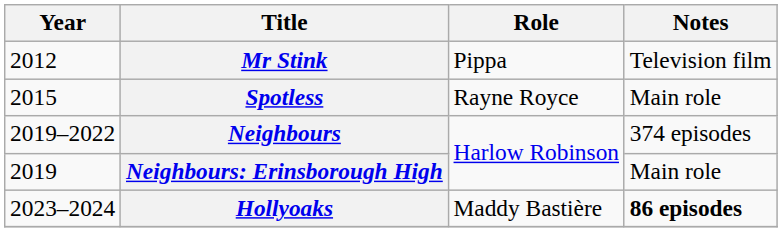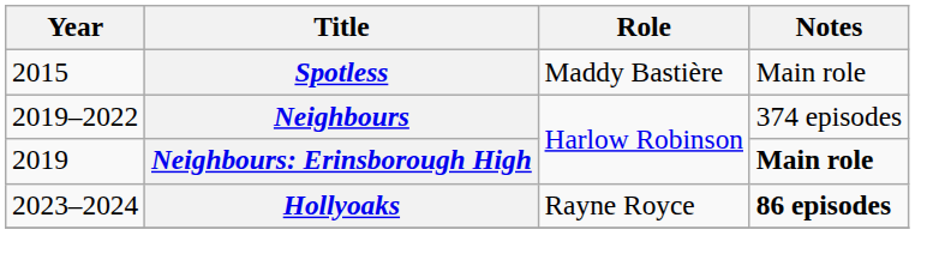 <table class="wikitable plainrowheaders sortable">
 <tr>
 <th scope="col">Year</th>
 <th scope="col">Title</th>
 <th scope="col">Role</th>
 <th class="unsortable">Notes</th>
 </tr>
 <tr>
-<td>2012</td>
-<th scope="row"><em><a href='#'>Mr Stink</a></em></th>
-<td>Pippa</td>
-<td>Television film</td>
-</tr>
-<tr>
 <td>2015</td>
 <th scope="row"><em><a href='#'>Spotless</a></em></th>
-<td>Rayne Royce</td>
+<td>Maddy Bastière</td>
 <td>Main role</td>
 </tr>
 <tr>
 <td>2019–2022</td>
 <th scope="row"><em><a href='#'>Neighbours</a></em></th>
 <td rowspan="2"><a href='#'>Harlow Robinson</a></td>
 <td>374 episodes</td>
 </tr>
 <tr>
 <td>2019</td>
 <th scope="row"><em><a href='#'>Neighbours: Erinsborough High</a></em></th>
-<td>Main role</td>
+<td><strong>Main role</strong></td>
 </tr>
 <tr>
 <td>2023–2024</td>
 <th scope="row"><em><a href='#'>Hollyoaks</a></em></th>
-<td>Maddy Bastière</td>
+<td>Rayne Royce</td>
 <td><strong>86 episodes</strong></td>
 </tr>
 <tr>
 </tr>
 </table>
